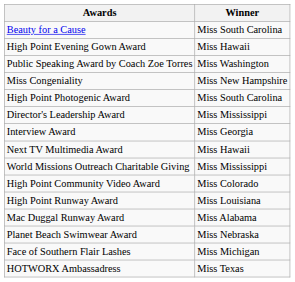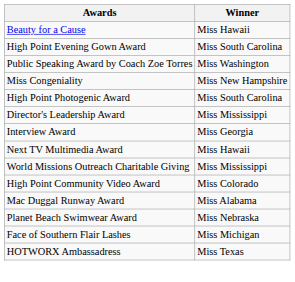 <table class="wikitable sortable" style="font-size: 95%;">
 <tr>
 <th>Awards</th>
 <th>Winner</th>
 </tr>
 <tr>
 <td><a href='#'>Beauty for a Cause</a></td>
-<td>Miss South Carolina</td>
+<td>Miss Hawaii</td>
 </tr>
 <tr>
 <td>High Point Evening Gown Award</td>
-<td>Miss Hawaii</td>
+<td>Miss South Carolina</td>
 </tr>
 <tr>
 <td>Public Speaking Award by Coach Zoe Torres</td>
 <td>Miss Washington</td>
 </tr>
 <tr>
 <td>Miss Congeniality</td>
 <td>Miss New Hampshire</td>
 </tr>
 <tr>
 <td>High Point Photogenic Award</td>
 <td>Miss South Carolina</td>
 </tr>
 <tr>
 <td>Director's Leadership Award</td>
 <td>Miss Mississippi</td>
 </tr>
 <tr>
 <td>Interview Award</td>
 <td>Miss Georgia</td>
 </tr>
 <tr>
 <td>Next TV Multimedia Award</td>
 <td>Miss Hawaii</td>
 </tr>
 <tr>
 <td>World Missions Outreach Charitable Giving</td>
 <td>Miss Mississippi</td>
 </tr>
 <tr>
 <td>High Point Community Video Award</td>
 <td>Miss Colorado</td>
 </tr>
 <tr>
-<td>High Point Runway Award</td>
-<td>Miss Louisiana</td>
-</tr>
-<tr>
 <td>Mac Duggal Runway Award</td>
 <td>Miss Alabama</td>
 </tr>
 <tr>
 <td>Planet Beach Swimwear Award</td>
 <td>Miss Nebraska</td>
 </tr>
 <tr>
 <td>Face of Southern Flair Lashes</td>
 <td>Miss Michigan</td>
 </tr>
 <tr>
 <td>HOTWORX Ambassadress</td>
 <td>Miss Texas</td>
 </tr>
 </table>
